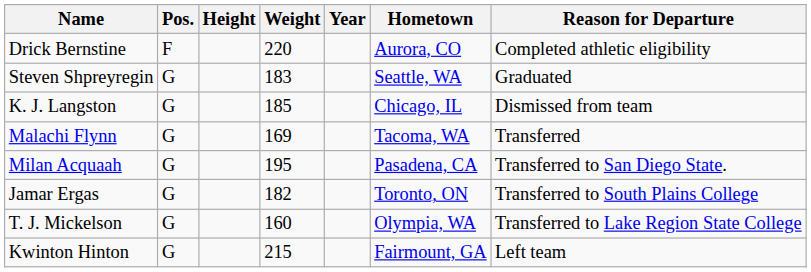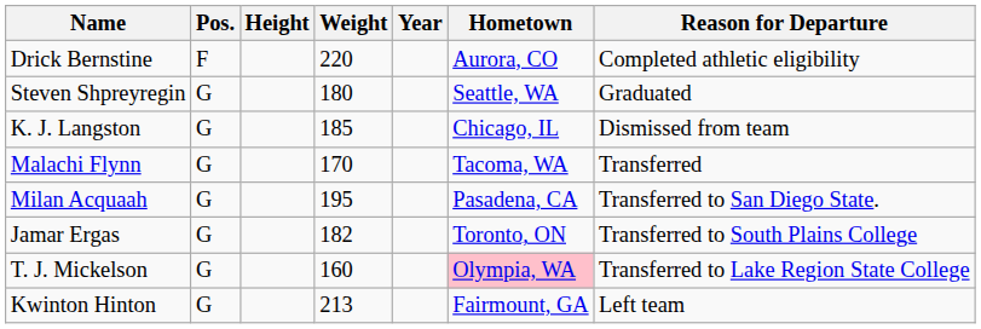 <table class="wikitable sortable" style="font-size:100%;" border="1">
 <tr>
 <th>Name</th>
 <th>Pos.</th>
 <th>Height</th>
 <th>Weight</th>
 <th>Year</th>
 <th>Hometown</th>
 <th ! class="unsortable">Reason for Departure</th>
 </tr>
 <tr>
 <td>Drick Bernstine</td>
 <td>F</td>
 <td></td>
 <td>220</td>
 <td></td>
 <td><a href='#'>Aurora, CO</a></td>
 <td>Completed athletic eligibility</td>
 </tr>
 <tr>
 <td>Steven Shpreyregin</td>
 <td>G</td>
 <td></td>
-<td>183</td>
+<td>180</td>
 <td></td>
 <td><a href='#'>Seattle, WA</a></td>
 <td>Graduated</td>
 </tr>
 <tr>
 <td>K. J. Langston</td>
 <td>G</td>
 <td></td>
 <td>185</td>
 <td></td>
 <td><a href='#'>Chicago, IL</a></td>
 <td>Dismissed from team</td>
 </tr>
 <tr>
 <td><a href='#'>Malachi Flynn</a></td>
 <td>G</td>
 <td></td>
-<td>169</td>
+<td>170</td>
 <td></td>
 <td><a href='#'>Tacoma, WA</a></td>
 <td>Transferred</td>
 </tr>
 <tr>
 <td><a href='#'>Milan Acquaah</a></td>
 <td>G</td>
 <td></td>
 <td>195</td>
 <td></td>
 <td><a href='#'>Pasadena, CA</a></td>
 <td>Transferred to <a href='#'>San Diego State</a>.</td>
 </tr>
 <tr>
 <td>Jamar Ergas</td>
 <td>G</td>
 <td></td>
 <td>182</td>
 <td></td>
 <td><a href='#'>Toronto, ON</a></td>
 <td>Transferred to <a href='#'>South Plains College</a></td>
 </tr>
 <tr>
 <td>T. J. Mickelson</td>
 <td>G</td>
 <td></td>
 <td>160</td>
 <td></td>
-<td><a href='#'>Olympia, WA</a></td>
+<td style="background: pink;"><a href='#'>Olympia, WA</a></td>
 <td>Transferred to <a href='#'>Lake Region State College</a></td>
 </tr>
 <tr>
 <td>Kwinton Hinton</td>
 <td>G</td>
 <td></td>
-<td>215</td>
+<td>213</td>
 <td></td>
 <td><a href='#'>Fairmount, GA</a></td>
 <td>Left team</td>
 </tr>
 </table>
